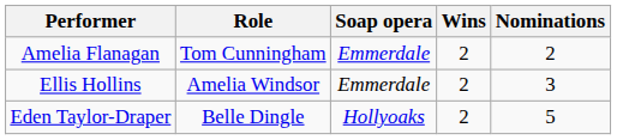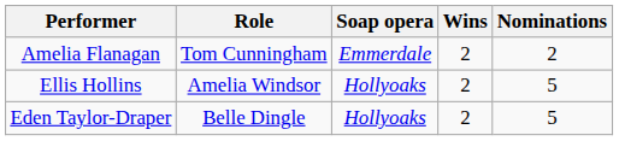 <table class="wikitable" style="text-align: center">
 <tr>
 <th scope="col">Performer</th>
 <th scope="col">Role</th>
 <th scope="col">Soap opera</th>
 <th scope="col">Wins</th>
 <th scope="col">Nominations</th>
 </tr>
 <tr>
 <td><a href='#'>Amelia Flanagan</a></td>
 <td><a href='#'>Tom Cunningham</a></td>
 <td><em><a href='#'>Emmerdale</a></em></td>
 <td>2</td>
 <td>2</td>
 </tr>
 <tr>
 <td><a href='#'>Ellis Hollins</a></td>
 <td><a href='#'>Amelia Windsor</a></td>
-<td><em>Emmerdale</em></td>
+<td><em><a href='#'>Hollyoaks</a></em></td>
 <td>2</td>
-<td>3</td>
+<td>5</td>
 </tr>
 <tr>
 <td><a href='#'>Eden Taylor-Draper</a></td>
 <td><a href='#'>Belle Dingle</a></td>
 <td><em><a href='#'>Hollyoaks</a></em></td>
 <td>2</td>
 <td>5</td>
 </tr>
 </table>
